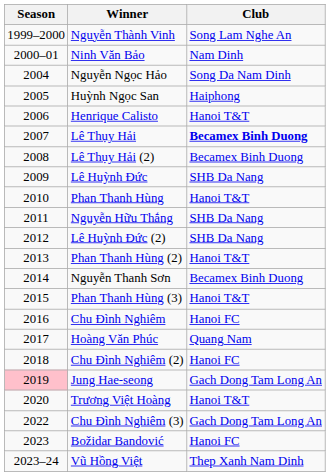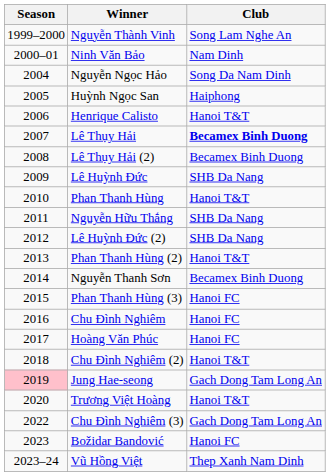 <table class="wikitable">
 <tr>
 <th>Season</th>
 <th>Winner</th>
 <th>Club</th>
 </tr>
 <tr>
 <td align="center">1999–2000</td>
 <td> <a href='#'>Nguyễn Thành Vinh</a></td>
 <td><a href='#'>Song Lam Nghe An</a></td>
 </tr>
 <tr>
 <td align="center">2000–01</td>
 <td> <a href='#'>Ninh Văn Bảo</a></td>
 <td><a href='#'>Nam Dinh</a></td>
 </tr>
 <tr>
 <td align="center">2004</td>
 <td> Nguyễn Ngọc Hảo</td>
 <td><a href='#'>Song Da Nam Dinh</a></td>
 </tr>
 <tr>
 <td align="center">2005</td>
 <td> Huỳnh Ngọc San</td>
 <td><a href='#'>Haiphong</a></td>
 </tr>
 <tr>
 <td align="center">2006</td>
 <td> <a href='#'>Henrique Calisto</a></td>
 <td><a href='#'>Hanoi T&T</a></td>
 </tr>
 <tr>
 <td align="center">2007</td>
 <td> <a href='#'>Lê Thụy Hải</a></td>
 <td><strong><a href='#'>Becamex Binh Duong</a></strong></td>
 </tr>
 <tr>
 <td align="center">2008</td>
 <td> <a href='#'>Lê Thụy Hải</a> (2)</td>
 <td><a href='#'>Becamex Binh Duong</a></td>
 </tr>
 <tr>
 <td align="center">2009</td>
 <td> <a href='#'>Lê Huỳnh Đức</a></td>
 <td><a href='#'>SHB Da Nang</a></td>
 </tr>
 <tr>
 <td align="center">2010</td>
 <td> <a href='#'>Phan Thanh Hùng</a></td>
 <td><a href='#'>Hanoi T&T</a></td>
 </tr>
 <tr>
 <td align="center">2011</td>
 <td> <a href='#'>Nguyễn Hữu Thắng</a></td>
 <td><a href='#'>SHB Da Nang</a></td>
 </tr>
 <tr>
 <td align="center">2012</td>
 <td> <a href='#'>Lê Huỳnh Đức</a> (2)</td>
 <td><a href='#'>SHB Da Nang</a></td>
 </tr>
 <tr>
 <td align="center">2013</td>
 <td> <a href='#'>Phan Thanh Hùng</a> (2)</td>
 <td><a href='#'>Hanoi T&T</a></td>
 </tr>
 <tr>
 <td align="center">2014</td>
 <td> Nguyễn Thanh Sơn</td>
 <td><a href='#'>Becamex Binh Duong</a></td>
 </tr>
 <tr>
 <td align="center">2015</td>
 <td> <a href='#'>Phan Thanh Hùng</a> (3)</td>
-<td><a href='#'>Hanoi T&T</a></td>
+<td><a href='#'>Hanoi FC</a></td>
 </tr>
 <tr>
 <td align="center">2016</td>
 <td> <a href='#'>Chu Đình Nghiêm</a></td>
 <td><a href='#'>Hanoi FC</a></td>
 </tr>
 <tr>
 <td align="center">2017</td>
 <td> <a href='#'>Hoàng Văn Phúc</a></td>
-<td><a href='#'>Quang Nam</a></td>
+<td><a href='#'>Hanoi FC</a></td>
 </tr>
 <tr>
 <td align="center">2018</td>
 <td> <a href='#'>Chu Đình Nghiêm</a> (2)</td>
-<td><a href='#'>Hanoi FC</a></td>
+<td><a href='#'>Hanoi T&T</a></td>
 </tr>
 <tr>
 <td align="center" style="background: pink;">2019</td>
 <td> <a href='#'>Jung Hae-seong</a></td>
 <td><a href='#'>Gach Dong Tam Long An</a></td>
 </tr>
 <tr>
 <td align="center">2020</td>
 <td> <a href='#'>Trương Việt Hoàng</a></td>
 <td><a href='#'>Hanoi T&T</a></td>
 </tr>
 <tr>
 <td align="center">2022</td>
 <td> <a href='#'>Chu Đình Nghiêm</a> (3)</td>
 <td><a href='#'>Gach Dong Tam Long An</a></td>
 </tr>
 <tr>
 <td align="center">2023</td>
 <td> <a href='#'>Božidar Bandović</a></td>
 <td><a href='#'>Hanoi FC</a></td>
 </tr>
 <tr>
 <td align="center">2023–24</td>
 <td> <a href='#'>Vũ Hồng Việt</a></td>
 <td><a href='#'>Thep Xanh Nam Dinh</a></td>
 </tr>
 </table>
